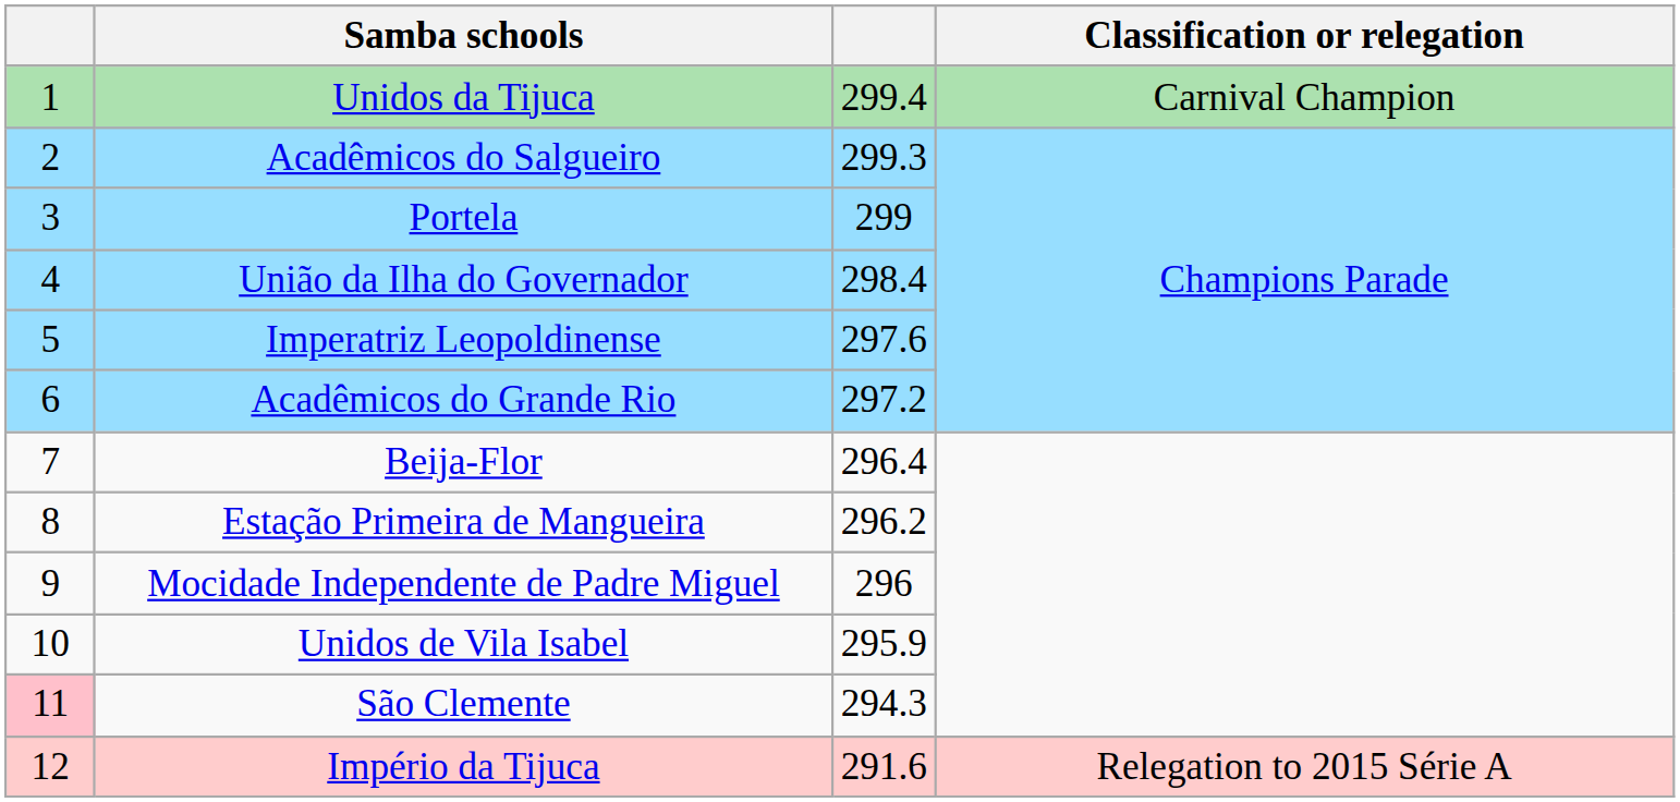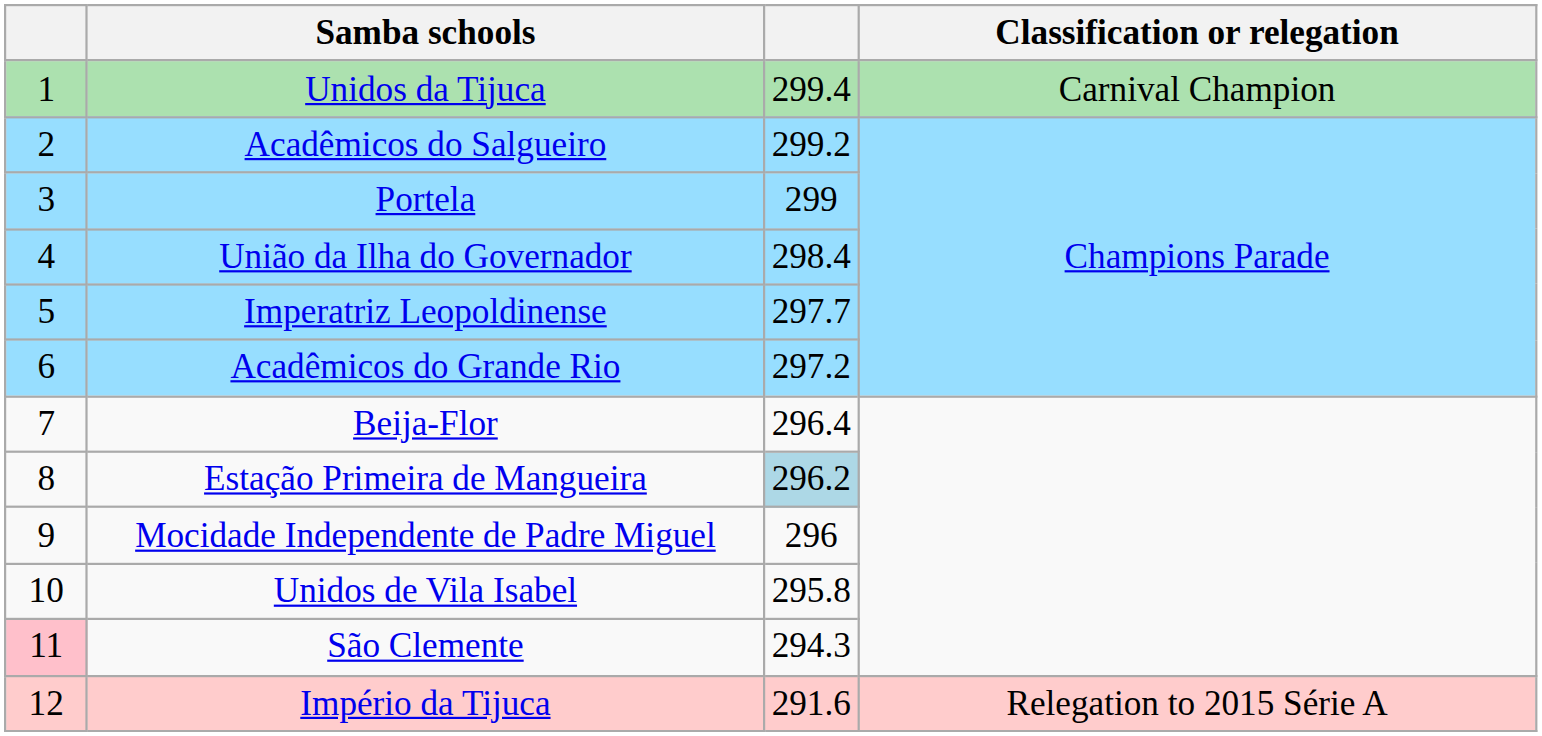 <table class="wikitable">
 <tr>
 <th width="30"></th>
 <th width="300">Samba schools</th>
 <th width="20"></th>
 <th width="300">Classification or relegation</th>
 </tr>
 <tr align="center">
 <td bgcolor=ACE1AF>1</td>
 <td bgcolor=ACE1AF><a href='#'>Unidos da Tijuca</a></td>
 <td bgcolor="ACE1AF">299.4</td>
 <td bgcolor=ACE1AF>Carnival Champion</td>
 </tr>
 <tr align="center">
 <td bgcolor=97DEFF>2</td>
 <td bgcolor=97DEFF><a href='#'>Acadêmicos do Salgueiro</a></td>
-<td bgcolor="97DEFF">299.3</td>
+<td bgcolor="97DEFF">299.2</td>
 <td rowspan="5" bgcolor=97DEFF><a href='#'><span>Champions Parade</span></a></td>
 </tr>
 <tr align="center">
 <td bgcolor=97DEFF>3</td>
 <td bgcolor=97DEFF><a href='#'>Portela</a></td>
 <td bgcolor="97DEFF">299</td>
 </tr>
 <tr align="center">
 <td bgcolor=97DEFF>4</td>
 <td bgcolor=97DEFF><a href='#'>União da Ilha do Governador</a></td>
 <td bgcolor="97DEFF">298.4</td>
 </tr>
 <tr align="center">
 <td bgcolor=97DEFF>5</td>
 <td bgcolor=97DEFF><a href='#'>Imperatriz Leopoldinense</a></td>
-<td bgcolor="97DEFF">297.6</td>
+<td bgcolor="97DEFF">297.7</td>
 </tr>
 <tr align="center">
 <td bgcolor=97DEFF>6</td>
 <td bgcolor=97DEFF><a href='#'>Acadêmicos do Grande Rio</a></td>
 <td bgcolor="97DEFF">297.2</td>
 </tr>
 <tr align="center">
 <td>7</td>
 <td><a href='#'>Beija-Flor</a></td>
 <td>296.4</td>
 <td rowspan="5"></td>
 </tr>
 <tr align="center">
 <td>8</td>
 <td><a href='#'>Estação Primeira de Mangueira</a></td>
-<td>296.2</td>
+<td style="background: lightblue;">296.2</td>
 </tr>
 <tr align="center">
 <td>9</td>
 <td><a href='#'>Mocidade Independente de Padre Miguel</a></td>
 <td>296</td>
 </tr>
 <tr align="center">
 <td>10</td>
 <td><a href='#'>Unidos de Vila Isabel</a></td>
-<td>295.9</td>
+<td>295.8</td>
 </tr>
 <tr align="center">
 <td style="background: pink;">11</td>
 <td><a href='#'>São Clemente</a></td>
 <td>294.3</td>
 </tr>
 <tr align="center">
 <td bgcolor=FFCCCC>12</td>
 <td bgcolor=FFCCCC><a href='#'>Império da Tijuca</a></td>
 <td bgcolor="FFCCCC">291.6</td>
 <td bgcolor=FFCCCC><span>Relegation to 2015 Série A</span></td>
 </tr>
 </table>
